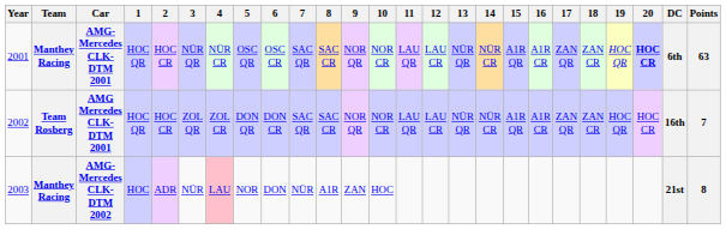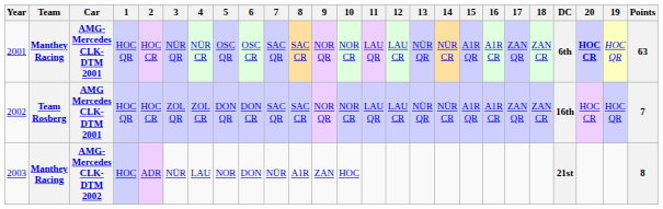 <table class="wikitable" border="1" style="text-align:center; font-size:90%;">
 <tr>
 <th>Year</th>
 <th>Team</th>
 <th>Car</th>
 <th>1</th>
 <th>2</th>
 <th>3</th>
 <th>4</th>
 <th>5</th>
 <th>6</th>
 <th>7</th>
 <th>8</th>
 <th>9</th>
 <th>10</th>
 <th>11</th>
 <th>12</th>
 <th>13</th>
 <th>14</th>
 <th>15</th>
 <th>16</th>
 <th>17</th>
 <th>18</th>
+<th>DC</th>
+<th>20</th>
 <th>19</th>
-<th>20</th>
-<th>DC</th>
 <th>Points</th>
 </tr>
 <tr>
 <td><a href='#'>2001</a></td>
 <th><a href='#'>Manthey Racing</a></th>
 <th><a href='#'>AMG-Mercedes CLK-DTM 2001</a></th>
 <td style="background:#CFCFFF;"><a href='#'>HOC<br>QR</a><br></td>
 <td style="background:#EFCFFF;"><a href='#'>HOC<br>CR</a><br></td>
 <td style="background:#CFCFFF;"><a href='#'>NÜR<br>QR</a><br></td>
 <td style="background:#DFFFDF;"><a href='#'>NÜR<br>CR</a><br></td>
 <td style="background:#CFCFFF;"><a href='#'>OSC<br>QR</a><br></td>
 <td style="background:#DFFFDF;"><a href='#'>OSC<br>CR</a><br></td>
 <td style="background:#CFCFFF;"><a href='#'>SAC<br>QR</a><br></td>
 <td style="background:#FFDF9F;"><a href='#'>SAC<br>CR</a><br></td>
 <td style="background:#EFCFFF;"><a href='#'>NOR<br>QR</a><br></td>
 <td style="background:#DFFFDF;"><a href='#'>NOR<br>CR</a><br></td>
 <td style="background:#EFCFFF;"><a href='#'>LAU<br>QR</a><br></td>
 <td style="background:#DFFFDF;"><a href='#'>LAU<br>CR</a><br></td>
 <td style="background:#CFCFFF;"><a href='#'>NÜR<br>QR</a><br></td>
 <td style="background:#FFDF9F;"><a href='#'>NÜR<br>CR</a><br></td>
 <td style="background:#CFCFFF;"><a href='#'>A1R<br>QR</a><br></td>
 <td style="background:#DFFFDF;"><a href='#'>A1R<br>CR</a><br></td>
 <td style="background:#CFCFFF;"><a href='#'>ZAN<br>QR</a><br></td>
 <td style="background:#DFFFDF;"><a href='#'>ZAN<br>CR</a><br></td>
+<th>6th</th>
+<td style="background:#CFCFFF;"><strong><a href='#'>HOC<br>CR</a></strong><br></td>
 <td style="background:#FBFFBF;"><em><a href='#'>HOC<br>QR</a></em><br></td>
-<td style="background:#CFCFFF;"><strong><a href='#'>HOC<br>CR</a></strong><br></td>
-<th>6th</th>
 <th>63</th>
 </tr>
 <tr>
 <td><a href='#'>2002</a></td>
 <th><a href='#'>Team Rosberg</a></th>
 <th><a href='#'>AMG Mercedes CLK-DTM 2001</a></th>
 <td style="background:#CFCFFF;"><a href='#'>HOC<br>QR</a><br></td>
 <td style="background:#CFCFFF;"><a href='#'>HOC<br>CR</a><br></td>
 <td style="background:#CFCFFF;"><a href='#'>ZOL<br>QR</a><br></td>
 <td style="background:#CFCFFF;"><a href='#'>ZOL<br>CR</a><br></td>
 <td style="background:#CFCFFF;"><a href='#'>DON<br>QR</a><br></td>
 <td style="background:#CFCFFF;"><a href='#'>DON<br>CR</a><br></td>
 <td style="background:#CFCFFF;"><a href='#'>SAC<br>QR</a><br></td>
 <td style="background:#CFCFFF;"><a href='#'>SAC<br>CR</a><br></td>
 <td style="background:#EFCFFF;"><a href='#'>NOR<br>QR</a><br></td>
 <td style="background:#CFCFFF;"><a href='#'>NOR<br>CR</a><br></td>
 <td style="background:#CFCFFF;"><a href='#'>LAU<br>QR</a><br></td>
 <td style="background:#CFCFFF;"><a href='#'>LAU<br>CR</a><br></td>
 <td style="background:#CFCFFF;"><a href='#'>NÜR<br>QR</a><br></td>
 <td style="background:#CFCFFF;"><a href='#'>NÜR<br>CR</a><br></td>
 <td style="background:#CFCFFF;"><a href='#'>A1R<br>QR</a><br></td>
 <td style="background:#CFCFFF;"><a href='#'>A1R<br>CR</a><br></td>
 <td style="background:#CFCFFF;"><a href='#'>ZAN<br>QR</a><br></td>
 <td style="background:#CFCFFF;"><a href='#'>ZAN<br>CR</a><br></td>
+<th>16th</th>
+<td style="background:#EFCFFF;"><a href='#'>HOC<br>CR</a><br></td>
 <td style="background:#CFCFFF;"><a href='#'>HOC<br>QR</a><br></td>
-<td style="background:#EFCFFF;"><a href='#'>HOC<br>CR</a><br></td>
-<th>16th</th>
 <th>7</th>
 </tr>
 <tr>
 <td><a href='#'>2003</a></td>
 <th><a href='#'>Manthey Racing</a></th>
 <th><a href='#'>AMG-Mercedes CLK-DTM 2002</a></th>
 <td style="background:#CFCFFF;"><a href='#'>HOC</a><br></td>
 <td style="background:#EFCFFF;"><a href='#'>ADR</a><br></td>
 <td><a href='#'>NÜR</a></td>
-<td style="background: pink;"><a href='#'>LAU</a></td>
+<td><a href='#'>LAU</a></td>
 <td><a href='#'>NOR</a></td>
 <td><a href='#'>DON</a></td>
 <td><a href='#'>NÜR</a></td>
 <td><a href='#'>A1R</a></td>
 <td><a href='#'>ZAN</a></td>
 <td><a href='#'>HOC</a></td>
 <td></td>
 <td></td>
 <td></td>
 <td></td>
 <td></td>
 <td></td>
 <td></td>
 <td></td>
+<th>21st</th>
 <td></td>
 <td></td>
-<th>21st</th>
 <th>8</th>
 </tr>
 </table>
